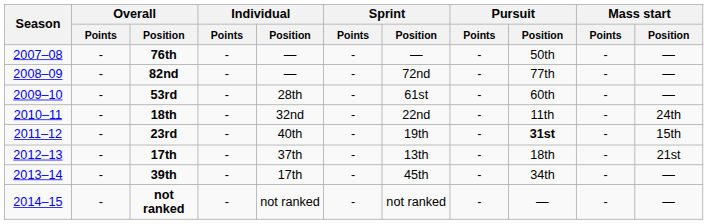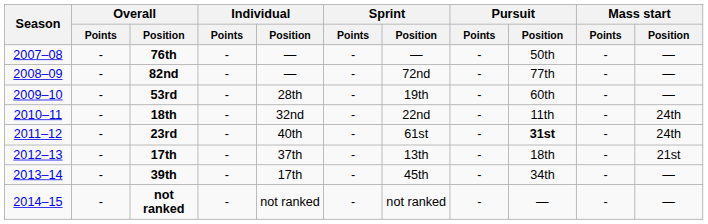 <table class="wikitable" style="text-align:center;" width="70%">
 <tr class="hintergrundfarbe5">
 <th rowspan="2" style="width:4%;">Season</th>
 <th colspan="2">Overall</th>
 <th colspan="2">Individual</th>
 <th colspan="2">Sprint</th>
 <th colspan="2">Pursuit</th>
 <th colspan="2">Mass start</th>
 </tr>
 <tr class="hintergrundfarbe5">
 <th style="width:5%;"><small>Points</small></th>
 <th style="width:5%;"><small>Position</small></th>
 <th style="width:5%;"><small>Points</small></th>
 <th style="width:5%;"><small>Position</small></th>
 <th style="width:5%;"><small>Points</small></th>
 <th style="width:5%;"><small>Position</small></th>
 <th style="width:5%;"><small>Points</small></th>
 <th style="width:5%;"><small>Position</small></th>
 <th style="width:5%;"><small>Points</small></th>
 <th style="width:5%;"><small>Position</small></th>
 </tr>
 <tr>
 <td><a href='#'>2007–08</a></td>
 <td>-</td>
 <td><strong>76th</strong></td>
 <td>-</td>
 <td>—</td>
 <td>-</td>
 <td>—</td>
 <td>-</td>
 <td>50th</td>
 <td>-</td>
 <td>—</td>
 </tr>
 <tr>
 <td><a href='#'>2008–09</a></td>
 <td>-</td>
 <td><strong>82nd</strong></td>
 <td>-</td>
 <td>—</td>
 <td>-</td>
 <td>72nd</td>
 <td>-</td>
 <td>77th</td>
 <td>-</td>
 <td>—</td>
 </tr>
 <tr>
 <td><a href='#'>2009–10</a></td>
 <td>-</td>
 <td><strong>53rd</strong></td>
 <td>-</td>
 <td>28th</td>
 <td>-</td>
-<td>61st</td>
+<td>19th</td>
 <td>-</td>
 <td>60th</td>
 <td>-</td>
 <td>—</td>
 </tr>
 <tr>
 <td><a href='#'>2010–11</a></td>
 <td>-</td>
 <td><strong>18th</strong></td>
 <td>-</td>
 <td>32nd</td>
 <td>-</td>
 <td>22nd</td>
 <td>-</td>
 <td>11th</td>
 <td>-</td>
 <td>24th</td>
 </tr>
 <tr>
 <td><a href='#'>2011–12</a></td>
 <td>-</td>
 <td><strong>23rd</strong></td>
 <td>-</td>
 <td>40th</td>
 <td>-</td>
-<td>19th</td>
+<td>61st</td>
 <td>-</td>
 <td><strong>31st</strong></td>
 <td>-</td>
-<td>15th</td>
+<td>24th</td>
 </tr>
 <tr>
 <td><a href='#'>2012–13</a></td>
 <td>-</td>
 <td><strong>17th</strong></td>
 <td>-</td>
 <td>37th</td>
 <td>-</td>
 <td>13th</td>
 <td>-</td>
 <td>18th</td>
 <td>-</td>
 <td>21st</td>
 </tr>
 <tr>
 <td><a href='#'>2013–14</a></td>
 <td>-</td>
 <td><strong>39th</strong></td>
 <td>-</td>
 <td>17th</td>
 <td>-</td>
 <td>45th</td>
 <td>-</td>
 <td>34th</td>
 <td>-</td>
 <td>—</td>
 </tr>
 <tr>
 <td><a href='#'>2014–15</a></td>
 <td>-</td>
 <td><strong>not ranked</strong></td>
 <td>-</td>
 <td>not ranked</td>
 <td>-</td>
 <td>not ranked</td>
 <td>-</td>
 <td>—</td>
 <td>-</td>
 <td>—</td>
 </tr>
 </table>
